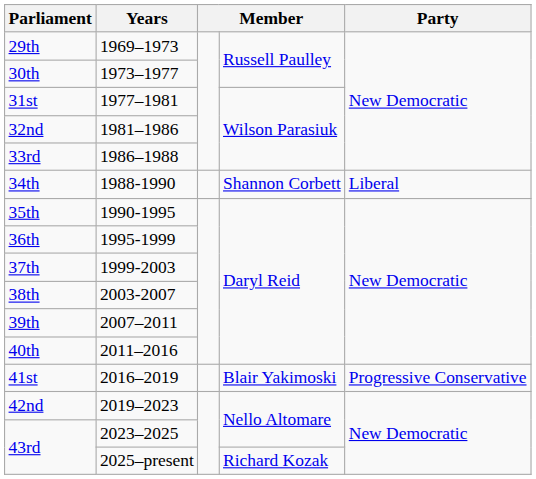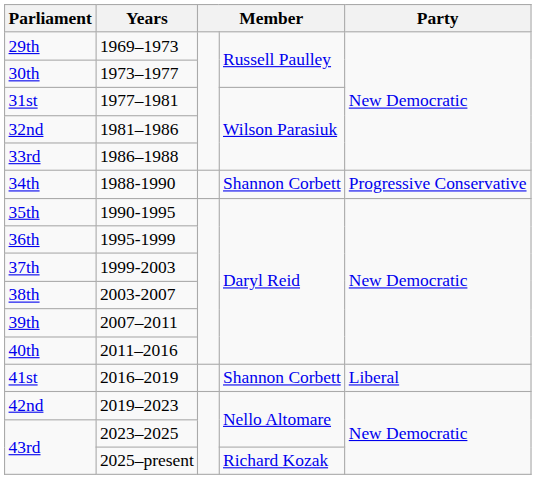 <table class="wikitable">
 <tr>
 <th>Parliament</th>
 <th>Years</th>
 <th colspan="2">Member</th>
 <th>Party<br></th>
 </tr>
 <tr>
 <td><a href='#'>29th</a></td>
 <td>1969–1973</td>
 <td rowspan="5" >   </td>
 <td rowspan="2"><a href='#'>Russell Paulley</a></td>
 <td rowspan="5"><a href='#'>New Democratic</a></td>
 </tr>
 <tr>
 <td><a href='#'>30th</a></td>
 <td>1973–1977</td>
 </tr>
 <tr>
 <td><a href='#'>31st</a></td>
 <td>1977–1981</td>
 <td rowspan="3"><a href='#'>Wilson Parasiuk</a></td>
 </tr>
 <tr>
 <td><a href='#'>32nd</a></td>
 <td>1981–1986</td>
 </tr>
 <tr>
 <td><a href='#'>33rd</a></td>
 <td>1986–1988</td>
 </tr>
 <tr>
 <td><a href='#'>34th</a></td>
 <td>1988-1990</td>
 <td rowspan="1" >   </td>
 <td><a href='#'>Shannon Corbett</a></td>
-<td rowspan="1"><a href='#'>Liberal</a></td>
+<td rowspan="1"><a href='#'>Progressive Conservative</a></td>
 </tr>
 <tr>
 <td><a href='#'>35th</a></td>
 <td>1990-1995</td>
 <td rowspan="6" >   </td>
 <td rowspan="6"><a href='#'>Daryl Reid</a></td>
 <td rowspan="6"><a href='#'>New Democratic</a></td>
 </tr>
 <tr>
 <td><a href='#'>36th</a></td>
 <td>1995-1999</td>
 </tr>
 <tr>
 <td><a href='#'>37th</a></td>
 <td>1999-2003</td>
 </tr>
 <tr>
 <td><a href='#'>38th</a></td>
 <td>2003-2007</td>
 </tr>
 <tr>
 <td><a href='#'>39th</a></td>
 <td>2007–2011</td>
 </tr>
 <tr>
 <td><a href='#'>40th</a></td>
 <td>2011–2016</td>
 </tr>
 <tr>
 <td><a href='#'>41st</a></td>
 <td>2016–2019</td>
 <td rowspan="1" >   </td>
-<td rowspan="1"><a href='#'>Blair Yakimoski</a></td>
-<td rowspan="1"><a href='#'>Progressive Conservative</a></td>
+<td><a href='#'>Shannon Corbett</a></td>
+<td rowspan="1"><a href='#'>Liberal</a></td>
 </tr>
 <tr>
 <td><a href='#'>42nd</a></td>
 <td>2019–2023</td>
 <td rowspan="3" >   </td>
 <td rowspan="2"><a href='#'>Nello Altomare</a></td>
 <td rowspan="3"><a href='#'>New Democratic</a></td>
 </tr>
 <tr>
 <td rowspan="2"><a href='#'>43rd</a></td>
 <td>2023–2025</td>
 </tr>
 <tr>
 <td>2025–present</td>
 <td rowspan="1"><a href='#'>Richard Kozak</a></td>
 </tr>
 </table>
